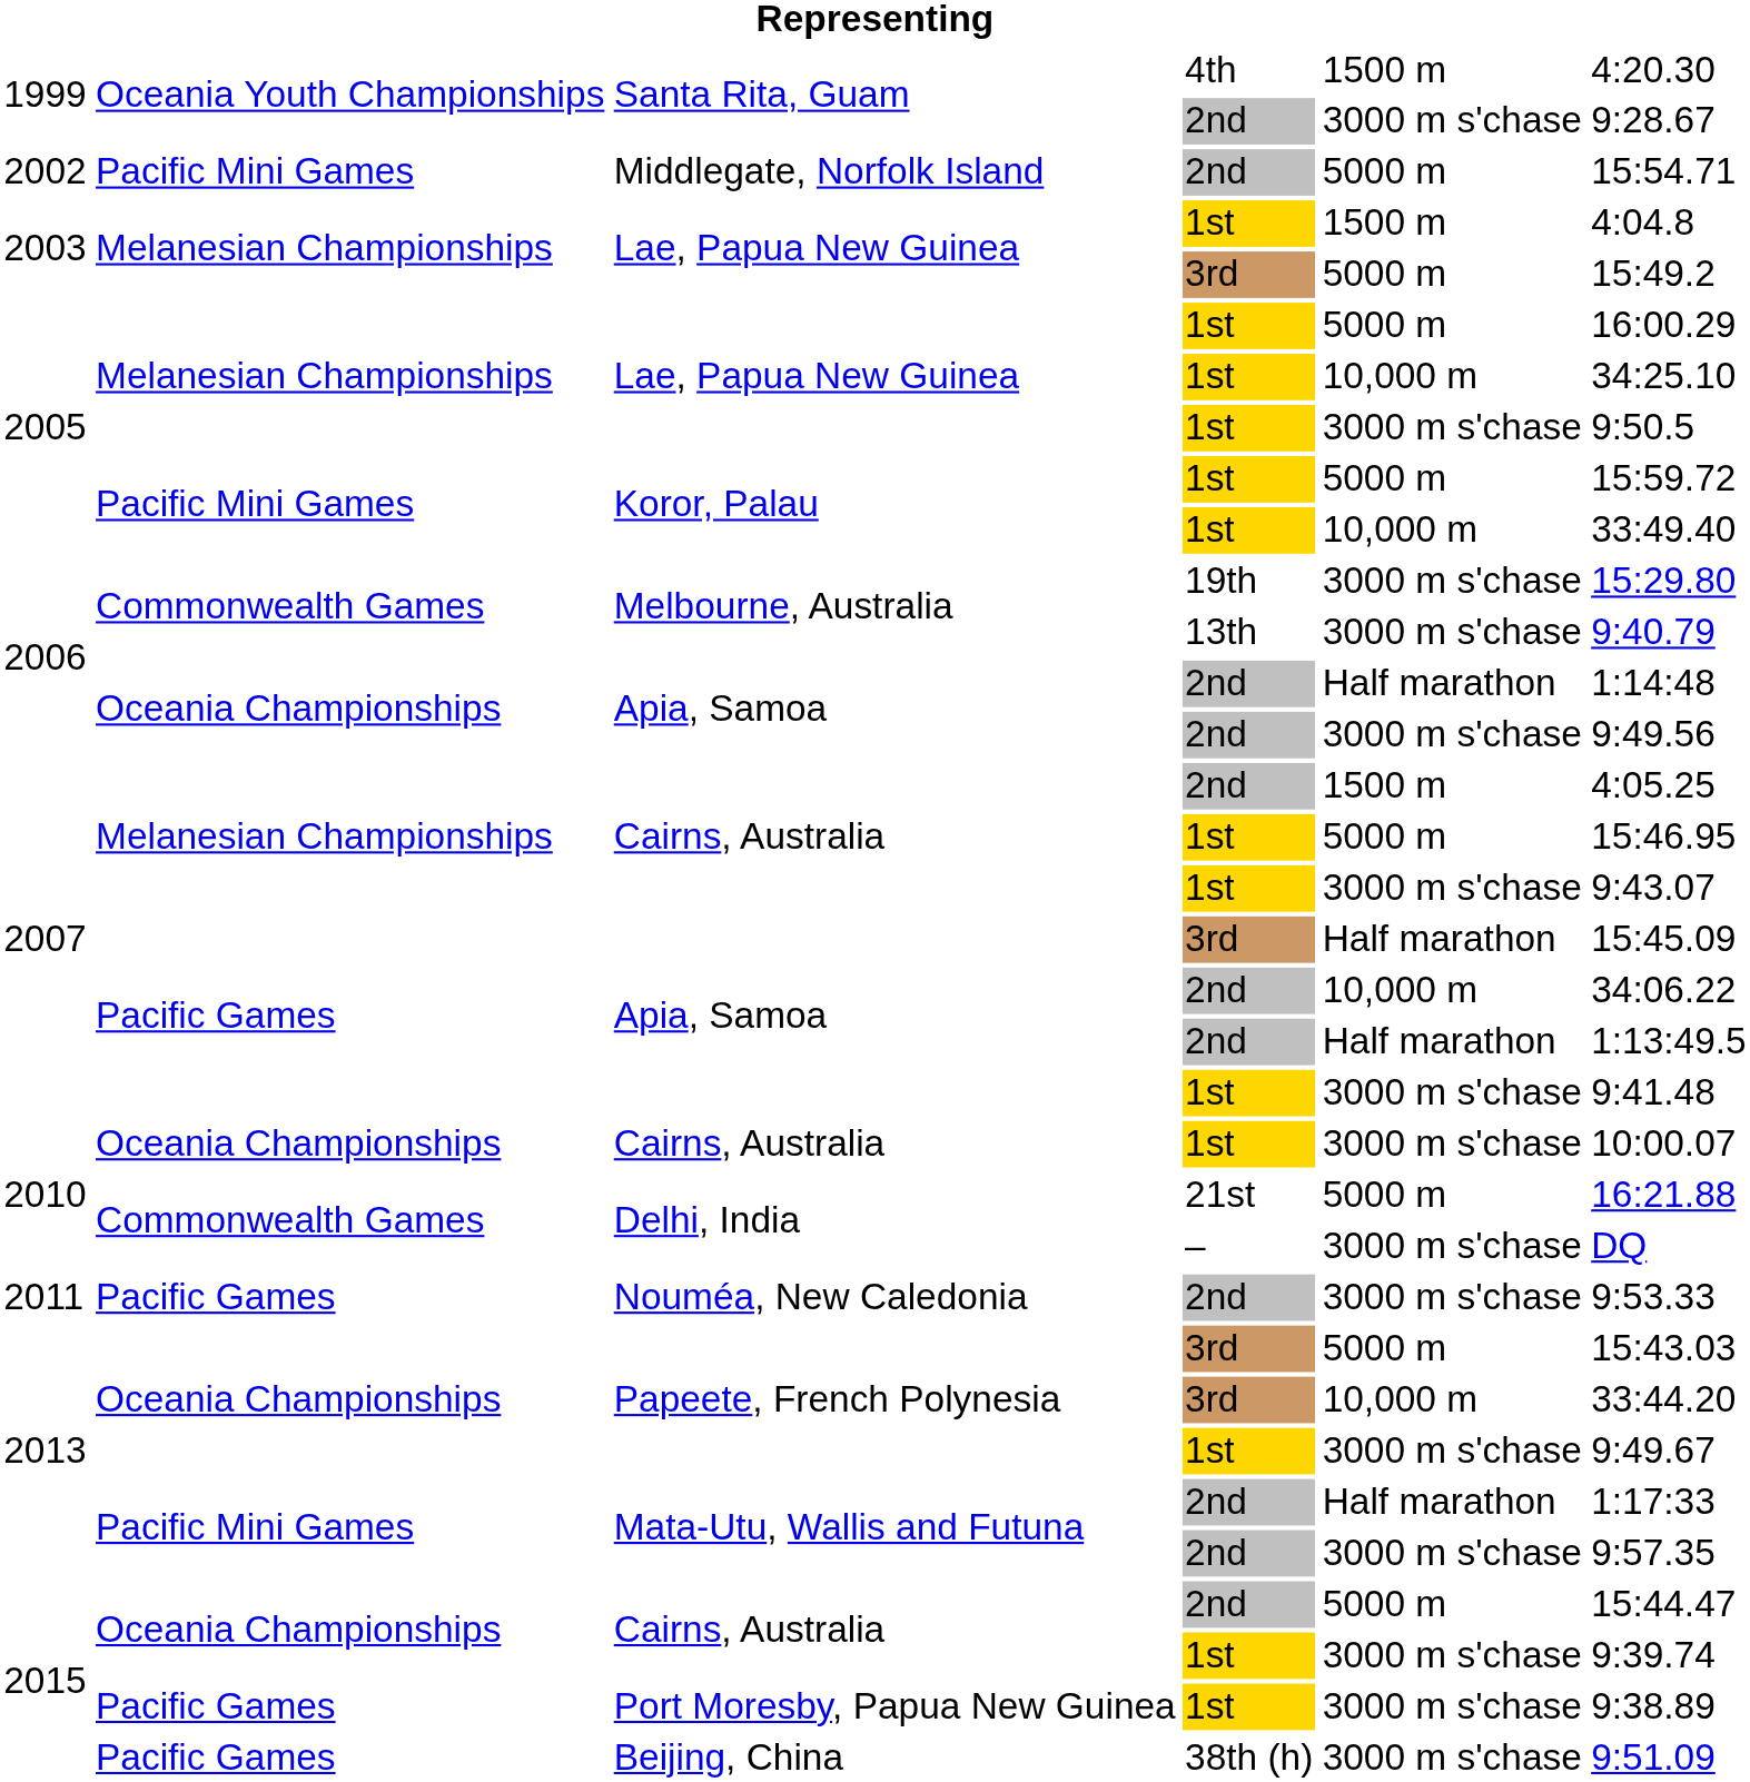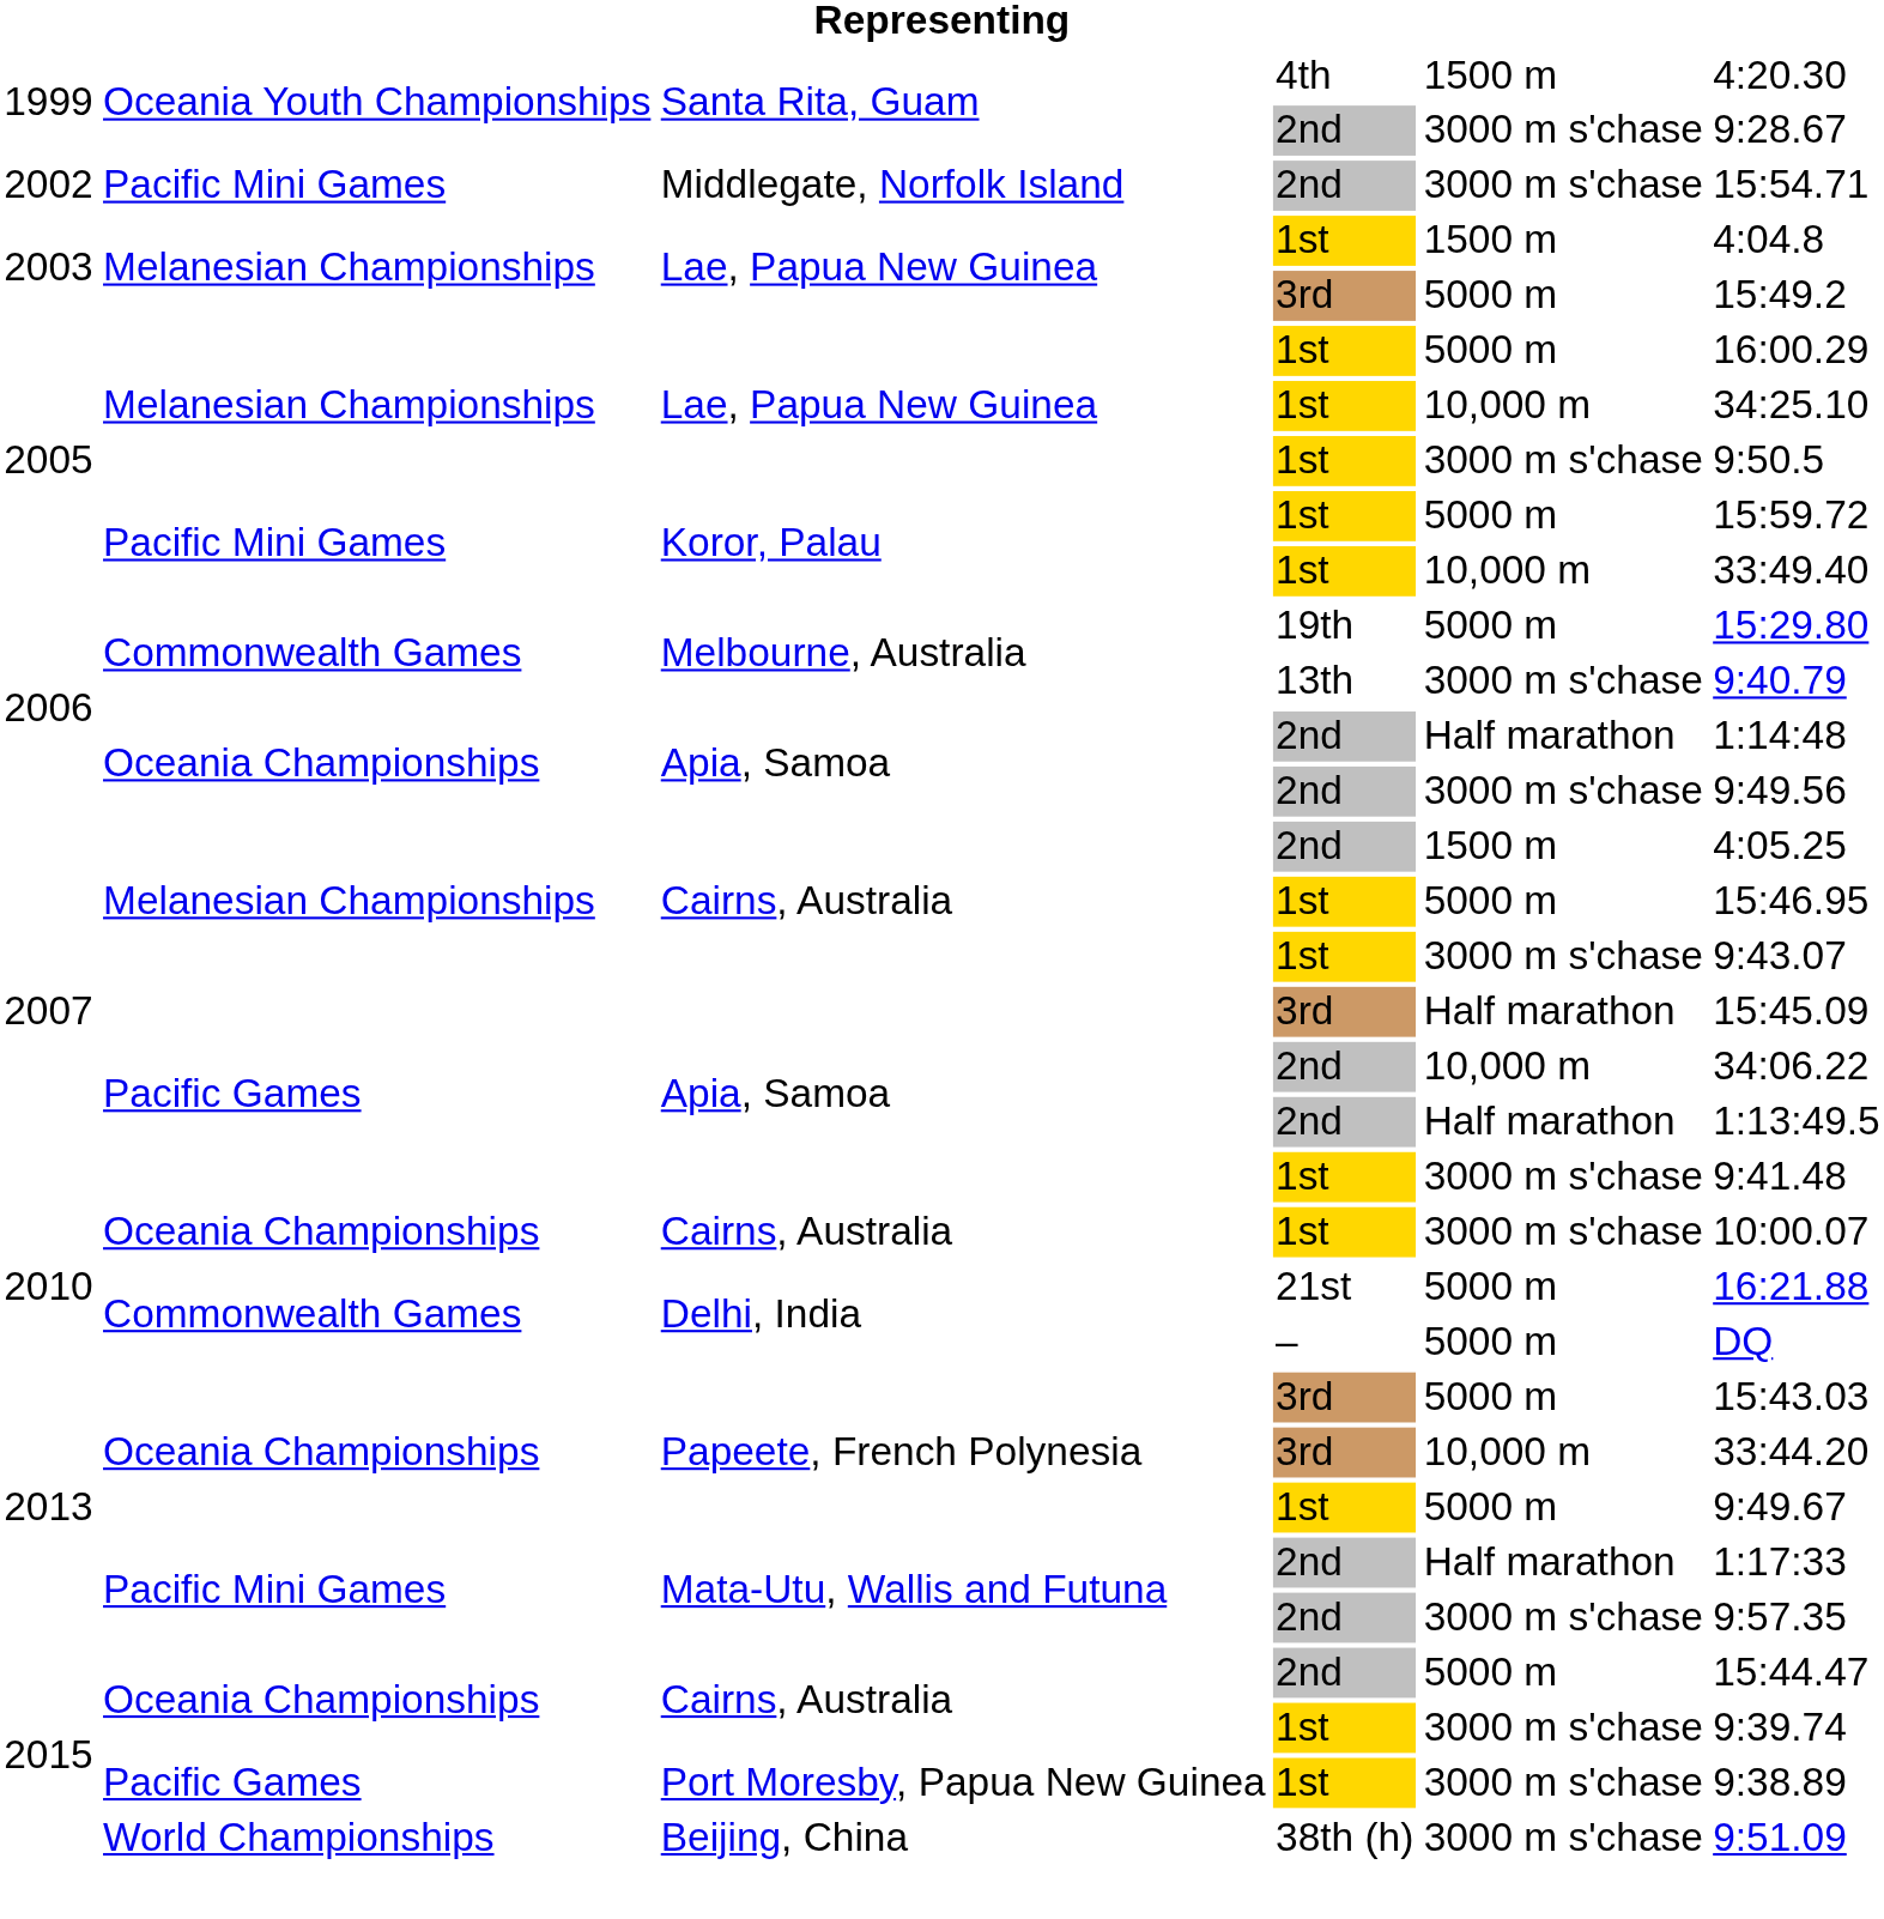 <table>
 <tr>
 <th colspan="6">Representing </th>
 </tr>
 <tr>
 <td rowspan=2>1999</td>
 <td rowspan=2><a href='#'>Oceania Youth Championships</a></td>
 <td rowspan=2><a href='#'>Santa Rita, Guam</a></td>
 <td>4th</td>
 <td>1500 m</td>
 <td>4:20.30</td>
 </tr>
 <tr>
 <td bgcolor=silver>2nd</td>
 <td>3000 m s'chase</td>
 <td>9:28.67</td>
 </tr>
 <tr>
 <td>2002</td>
 <td><a href='#'>Pacific Mini Games</a></td>
 <td>Middlegate, <a href='#'>Norfolk Island</a></td>
 <td bgcolor=silver>2nd</td>
-<td>5000 m</td>
+<td>3000 m s'chase</td>
 <td>15:54.71</td>
 </tr>
 <tr>
 <td rowspan=2>2003</td>
 <td rowspan=2><a href='#'>Melanesian Championships</a></td>
 <td rowspan=2><a href='#'>Lae</a>, <a href='#'>Papua New Guinea</a></td>
 <td bgcolor=gold>1st</td>
 <td>1500 m</td>
 <td>4:04.8</td>
 </tr>
 <tr>
 <td bgcolor=cc9966>3rd</td>
 <td>5000 m</td>
 <td>15:49.2</td>
 </tr>
 <tr>
 <td rowspan=5>2005</td>
 <td rowspan=3><a href='#'>Melanesian Championships</a></td>
 <td rowspan=3><a href='#'>Lae</a>, <a href='#'>Papua New Guinea</a></td>
 <td bgcolor=gold>1st</td>
 <td>5000 m</td>
 <td>16:00.29</td>
 </tr>
 <tr>
 <td bgcolor=gold>1st</td>
 <td>10,000 m</td>
 <td>34:25.10</td>
 </tr>
 <tr>
 <td bgcolor=gold>1st</td>
 <td>3000 m s'chase</td>
 <td>9:50.5</td>
 </tr>
 <tr>
 <td rowspan=2><a href='#'>Pacific Mini Games</a></td>
 <td rowspan=2><a href='#'>Koror, Palau</a></td>
 <td bgcolor=gold>1st</td>
 <td>5000 m</td>
 <td>15:59.72</td>
 </tr>
 <tr>
 <td bgcolor=gold>1st</td>
 <td>10,000 m</td>
 <td>33:49.40</td>
 </tr>
 <tr>
 <td rowspan=4>2006</td>
 <td rowspan=2><a href='#'>Commonwealth Games</a></td>
 <td rowspan=2><a href='#'>Melbourne</a>, Australia</td>
 <td>19th</td>
-<td>3000 m s'chase</td>
+<td>5000 m</td>
 <td><a href='#'>15:29.80</a></td>
 </tr>
 <tr>
 <td>13th</td>
 <td>3000 m s'chase</td>
 <td><a href='#'>9:40.79</a></td>
 </tr>
 <tr>
 <td rowspan=2><a href='#'>Oceania Championships</a></td>
 <td rowspan=2><a href='#'>Apia</a>, Samoa</td>
 <td bgcolor=silver>2nd</td>
 <td>Half marathon</td>
 <td>1:14:48</td>
 </tr>
 <tr>
 <td bgcolor=silver>2nd</td>
 <td>3000 m s'chase</td>
 <td>9:49.56</td>
 </tr>
 <tr>
 <td rowspan=7>2007</td>
 <td rowspan=3><a href='#'>Melanesian Championships</a></td>
 <td rowspan=3><a href='#'>Cairns</a>, Australia</td>
 <td bgcolor=silver>2nd</td>
 <td>1500 m</td>
 <td>4:05.25</td>
 </tr>
 <tr>
 <td bgcolor=gold>1st</td>
 <td>5000 m</td>
 <td>15:46.95</td>
 </tr>
 <tr>
 <td bgcolor=gold>1st</td>
 <td>3000 m s'chase</td>
 <td>9:43.07</td>
 </tr>
 <tr>
 <td rowspan=4><a href='#'>Pacific Games</a></td>
 <td rowspan=4><a href='#'>Apia</a>, Samoa</td>
 <td bgcolor=cc9966>3rd</td>
 <td>Half marathon</td>
 <td>15:45.09</td>
 </tr>
 <tr>
 <td bgcolor=silver>2nd</td>
 <td>10,000 m</td>
 <td>34:06.22</td>
 </tr>
 <tr>
 <td bgcolor=silver>2nd</td>
 <td>Half marathon</td>
 <td>1:13:49.5</td>
 </tr>
 <tr>
 <td bgcolor=gold>1st</td>
 <td>3000 m s'chase</td>
 <td>9:41.48</td>
 </tr>
 <tr>
 <td rowspan=3>2010</td>
 <td><a href='#'>Oceania Championships</a></td>
 <td><a href='#'>Cairns</a>, Australia</td>
 <td bgcolor=gold>1st</td>
 <td>3000 m s'chase</td>
 <td>10:00.07</td>
 </tr>
 <tr>
 <td rowspan=2><a href='#'>Commonwealth Games</a></td>
 <td rowspan=2><a href='#'>Delhi</a>, India</td>
 <td>21st</td>
 <td>5000 m</td>
 <td><a href='#'>16:21.88</a></td>
 </tr>
 <tr>
 <td>–</td>
-<td>3000 m s'chase</td>
+<td>5000 m</td>
 <td><a href='#'>DQ</a></td>
-</tr>
-<tr>
-<td>2011</td>
-<td><a href='#'>Pacific Games</a></td>
-<td><a href='#'>Nouméa</a>, New Caledonia</td>
-<td bgcolor=silver>2nd</td>
-<td>3000 m s'chase</td>
-<td>9:53.33</td>
 </tr>
 <tr>
 <td rowspan=5>2013</td>
 <td rowspan=3><a href='#'>Oceania Championships</a></td>
 <td rowspan=3><a href='#'>Papeete</a>, French Polynesia</td>
 <td bgcolor=cc9966>3rd</td>
 <td>5000 m</td>
 <td>15:43.03</td>
 </tr>
 <tr>
 <td bgcolor=cc9966>3rd</td>
 <td>10,000 m</td>
 <td>33:44.20</td>
 </tr>
 <tr>
 <td bgcolor=gold>1st</td>
-<td>3000 m s'chase</td>
+<td>5000 m</td>
 <td>9:49.67</td>
 </tr>
 <tr>
 <td rowspan=2><a href='#'>Pacific Mini Games</a></td>
 <td rowspan=2><a href='#'>Mata-Utu</a>, <a href='#'>Wallis and Futuna</a></td>
 <td bgcolor=silver>2nd</td>
 <td>Half marathon</td>
 <td>1:17:33</td>
 </tr>
 <tr>
 <td bgcolor=silver>2nd</td>
 <td>3000 m s'chase</td>
 <td>9:57.35</td>
 </tr>
 <tr>
 <td rowspan=4>2015</td>
 <td rowspan=2><a href='#'>Oceania Championships</a></td>
 <td rowspan=2><a href='#'>Cairns</a>, Australia</td>
 <td bgcolor=silver>2nd</td>
 <td>5000 m</td>
 <td>15:44.47</td>
 </tr>
 <tr>
 <td bgcolor=gold>1st</td>
 <td>3000 m s'chase</td>
 <td>9:39.74</td>
 </tr>
 <tr>
 <td><a href='#'>Pacific Games</a></td>
 <td><a href='#'>Port Moresby</a>, Papua New Guinea</td>
 <td bgcolor=gold>1st</td>
 <td>3000 m s'chase</td>
 <td>9:38.89</td>
 </tr>
 <tr>
-<td><a href='#'>Pacific Games</a></td>
+<td><a href='#'>World Championships</a></td>
 <td><a href='#'>Beijing</a>, China</td>
 <td>38th (h)</td>
 <td>3000 m s'chase</td>
 <td><a href='#'>9:51.09</a></td>
 </tr>
 </table>
